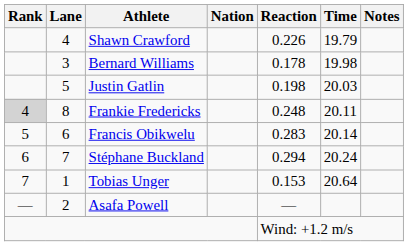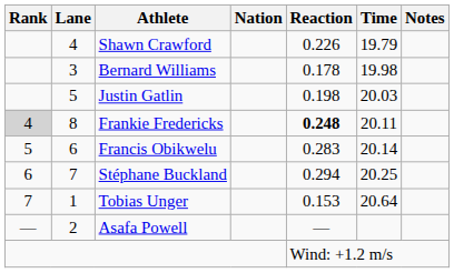 <table class="wikitable sortable" style="text-align:center">
 <tr>
 <th>Rank</th>
 <th>Lane</th>
 <th>Athlete</th>
 <th>Nation</th>
 <th>Reaction</th>
 <th>Time</th>
 <th>Notes</th>
 </tr>
 <tr>
 <td></td>
 <td>4</td>
 <td align=left><a href='#'>Shawn Crawford</a></td>
 <td align=left></td>
 <td>0.226</td>
 <td>19.79</td>
 <td></td>
 </tr>
 <tr>
 <td></td>
 <td>3</td>
 <td align=left><a href='#'>Bernard Williams</a></td>
 <td align=left></td>
 <td>0.178</td>
 <td>19.98</td>
 <td></td>
 </tr>
 <tr>
 <td></td>
 <td>5</td>
 <td align=left><a href='#'>Justin Gatlin</a></td>
 <td align=left></td>
 <td>0.198</td>
 <td>20.03</td>
 <td></td>
 </tr>
 <tr>
 <td style="background: lightgrey;">4</td>
 <td>8</td>
 <td align=left><a href='#'>Frankie Fredericks</a></td>
 <td align=left></td>
-<td>0.248</td>
+<td><strong>0.248</strong></td>
 <td>20.11</td>
 <td></td>
 </tr>
 <tr>
 <td>5</td>
 <td>6</td>
 <td align=left><a href='#'>Francis Obikwelu</a></td>
 <td align=left></td>
 <td>0.283</td>
 <td>20.14</td>
 <td></td>
 </tr>
 <tr>
 <td>6</td>
 <td>7</td>
 <td align=left><a href='#'>Stéphane Buckland</a></td>
 <td align=left></td>
 <td>0.294</td>
-<td>20.24</td>
+<td>20.25</td>
 <td></td>
 </tr>
 <tr>
 <td>7</td>
 <td>1</td>
 <td align=left><a href='#'>Tobias Unger</a></td>
 <td align=left></td>
 <td>0.153</td>
 <td>20.64</td>
 <td></td>
 </tr>
 <tr>
 <td data-sort-value=8>—</td>
 <td>2</td>
 <td align=left><a href='#'>Asafa Powell</a></td>
 <td align=left></td>
 <td data-sort-value=1.000>—</td>
 <td data-sort-value=99.99></td>
 <td></td>
 </tr>
 <tr class="sortbottom">
 <td colspan=4></td>
 <td colspan="3" style="text-align:left;">Wind: +1.2 m/s</td>
 </tr>
 </table>
